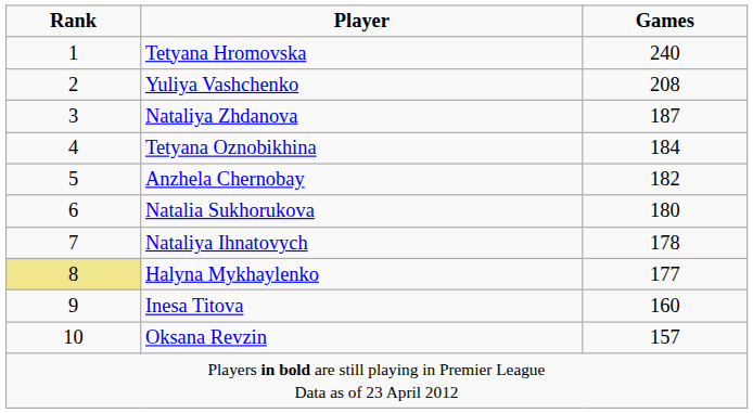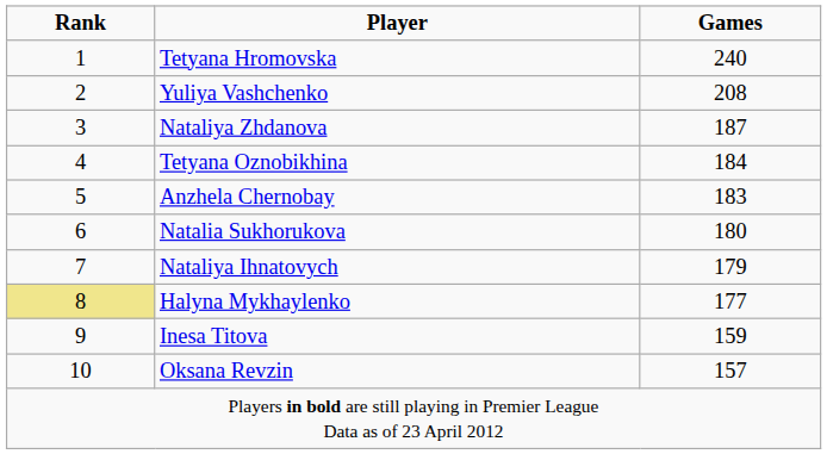 <table class="wikitable" style="text-align:center;margin-left:1em;float:right;width:30%;">
 <tr>
 <td align="center"><strong>Rank</strong></td>
 <td align="center"><strong>Player</strong></td>
 <td align="center"><strong>Games</strong></td>
 </tr>
 <tr>
 <td>1</td>
 <td style="text-align:left;"> <a href='#'>Tetyana Hromovska</a></td>
 <td align="center">240</td>
 </tr>
 <tr>
 <td>2</td>
 <td style="text-align:left;"> <a href='#'>Yuliya Vashchenko</a></td>
 <td align="center">208</td>
 </tr>
 <tr>
 <td>3</td>
 <td style="text-align:left;"> <a href='#'>Nataliya Zhdanova</a></td>
 <td align="center">187</td>
 </tr>
 <tr>
 <td>4</td>
 <td style="text-align:left;"> <a href='#'>Tetyana Oznobikhina</a></td>
 <td align="center">184</td>
 </tr>
 <tr>
 <td>5</td>
 <td style="text-align:left;"> <a href='#'>Anzhela Chernobay</a></td>
-<td align="center">182</td>
+<td align="center">183</td>
 </tr>
 <tr>
 <td>6</td>
 <td style="text-align:left;"> <a href='#'>Natalia Sukhorukova</a></td>
 <td align="center">180</td>
 </tr>
 <tr>
 <td>7</td>
 <td style="text-align:left;"> <a href='#'>Nataliya Ihnatovych</a></td>
-<td align="center">178</td>
+<td align="center">179</td>
 </tr>
 <tr>
 <td style="background: khaki;">8</td>
 <td style="text-align:left;"> <a href='#'>Halyna Mykhaylenko</a></td>
 <td align="center">177</td>
 </tr>
 <tr>
 <td>9</td>
 <td style="text-align:left;"> <a href='#'>Inesa Titova</a></td>
-<td align="center">160</td>
+<td align="center">159</td>
 </tr>
 <tr>
 <td>10</td>
 <td style="text-align:left;"> <a href='#'>Oksana Revzin</a></td>
 <td align="center">157</td>
 </tr>
 <tr>
 <td colspan="4"><small>Players <strong>in bold</strong> are still playing in Premier League</small><br><small>Data as of 23 April 2012</small></td>
 </tr>
 </table>
